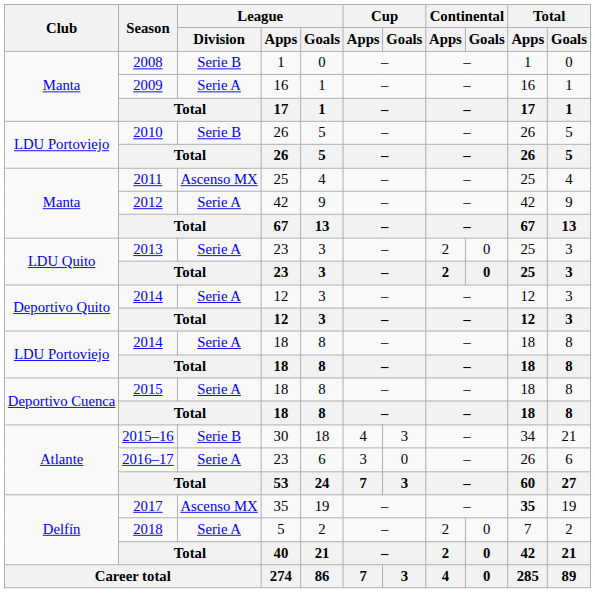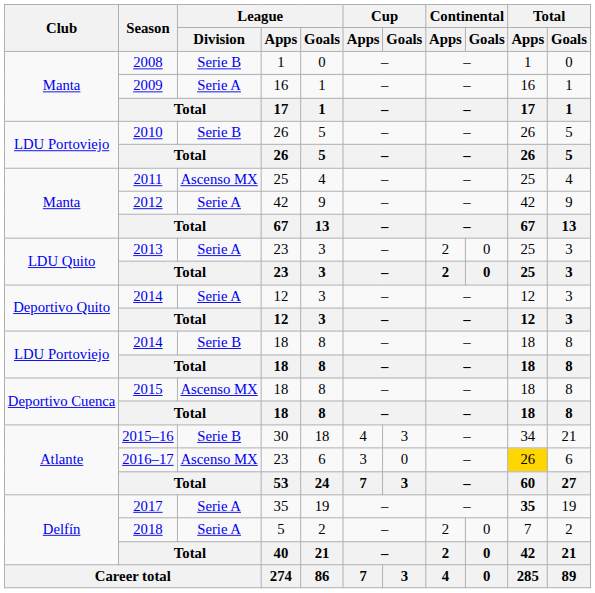 <table class="wikitable" style="text-align: center;">
 <tr>
 <th rowspan="2">Club</th>
 <th rowspan="2">Season</th>
 <th colspan="3">League</th>
 <th colspan="2">Cup</th>
 <th colspan="2">Continental</th>
 <th colspan="2">Total</th>
 </tr>
 <tr>
 <th>Division</th>
 <th>Apps</th>
 <th>Goals</th>
 <th>Apps</th>
 <th>Goals</th>
 <th>Apps</th>
 <th>Goals</th>
 <th>Apps</th>
 <th>Goals</th>
 </tr>
 <tr>
 <td rowspan="3"><a href='#'>Manta</a></td>
 <td><a href='#'>2008</a></td>
 <td><a href='#'>Serie B</a></td>
 <td>1</td>
 <td>0</td>
 <td colspan="2">–</td>
 <td colspan="2">–</td>
 <td>1</td>
 <td>0</td>
 </tr>
 <tr>
 <td><a href='#'>2009</a></td>
 <td><a href='#'>Serie A</a></td>
 <td>16</td>
 <td>1</td>
 <td colspan="2">–</td>
 <td colspan="2">–</td>
 <td>16</td>
 <td>1</td>
 </tr>
 <tr>
 <th colspan="2">Total</th>
 <th>17</th>
 <th>1</th>
 <th colspan="2">–</th>
 <th colspan="2">–</th>
 <th>17</th>
 <th>1</th>
 </tr>
 <tr>
 <td rowspan="2"><a href='#'>LDU Portoviejo</a></td>
 <td><a href='#'>2010</a></td>
 <td><a href='#'>Serie B</a></td>
 <td>26</td>
 <td>5</td>
 <td colspan="2">–</td>
 <td colspan="2">–</td>
 <td>26</td>
 <td>5</td>
 </tr>
 <tr>
 <th colspan="2">Total</th>
 <th>26</th>
 <th>5</th>
 <th colspan="2">–</th>
 <th colspan="2">–</th>
 <th>26</th>
 <th>5</th>
 </tr>
 <tr>
 <td rowspan="3"><a href='#'>Manta</a></td>
 <td><a href='#'>2011</a></td>
 <td><a href='#'>Ascenso MX</a></td>
 <td>25</td>
 <td>4</td>
 <td colspan="2">–</td>
 <td colspan="2">–</td>
 <td>25</td>
 <td>4</td>
 </tr>
 <tr>
 <td><a href='#'>2012</a></td>
 <td><a href='#'>Serie A</a></td>
 <td>42</td>
 <td>9</td>
 <td colspan="2">–</td>
 <td colspan="2">–</td>
 <td>42</td>
 <td>9</td>
 </tr>
 <tr>
 <th colspan="2">Total</th>
 <th>67</th>
 <th>13</th>
 <th colspan="2">–</th>
 <th colspan="2">–</th>
 <th>67</th>
 <th>13</th>
 </tr>
 <tr>
 <td rowspan="2"><a href='#'>LDU Quito</a></td>
 <td><a href='#'>2013</a></td>
 <td><a href='#'>Serie A</a></td>
 <td>23</td>
 <td>3</td>
 <td colspan="2">–</td>
 <td>2</td>
 <td>0</td>
 <td>25</td>
 <td>3</td>
 </tr>
 <tr>
 <th colspan="2">Total</th>
 <th>23</th>
 <th>3</th>
 <th colspan="2">–</th>
 <th>2</th>
 <th>0</th>
 <th>25</th>
 <th>3</th>
 </tr>
 <tr>
 <td rowspan="2"><a href='#'>Deportivo Quito</a></td>
 <td><a href='#'>2014</a></td>
 <td><a href='#'>Serie A</a></td>
 <td>12</td>
 <td>3</td>
 <td colspan="2">–</td>
 <td colspan="2">–</td>
 <td>12</td>
 <td>3</td>
 </tr>
 <tr>
 <th colspan="2">Total</th>
 <th>12</th>
 <th>3</th>
 <th colspan="2">–</th>
 <th colspan="2">–</th>
 <th>12</th>
 <th>3</th>
 </tr>
 <tr>
 <td rowspan="2"><a href='#'>LDU Portoviejo</a></td>
 <td><a href='#'>2014</a></td>
-<td><a href='#'>Serie A</a></td>
+<td><a href='#'>Serie B</a></td>
 <td>18</td>
 <td>8</td>
 <td colspan="2">–</td>
 <td colspan="2">–</td>
 <td>18</td>
 <td>8</td>
 </tr>
 <tr>
 <th colspan="2">Total</th>
 <th>18</th>
 <th>8</th>
 <th colspan="2">–</th>
 <th colspan="2">–</th>
 <th>18</th>
 <th>8</th>
 </tr>
 <tr>
 <td rowspan="2"><a href='#'>Deportivo Cuenca</a></td>
 <td><a href='#'>2015</a></td>
-<td><a href='#'>Serie A</a></td>
+<td><a href='#'>Ascenso MX</a></td>
 <td>18</td>
 <td>8</td>
 <td colspan="2">–</td>
 <td colspan="2">–</td>
 <td>18</td>
 <td>8</td>
 </tr>
 <tr>
 <th colspan="2">Total</th>
 <th>18</th>
 <th>8</th>
 <th colspan="2">–</th>
 <th colspan="2">–</th>
 <th>18</th>
 <th>8</th>
 </tr>
 <tr>
 <td rowspan="3"><a href='#'>Atlante</a></td>
 <td><a href='#'>2015–16</a></td>
 <td><a href='#'>Serie B</a></td>
 <td>30</td>
 <td>18</td>
 <td>4</td>
 <td>3</td>
 <td colspan="2">–</td>
 <td>34</td>
 <td>21</td>
 </tr>
 <tr>
 <td><a href='#'>2016–17</a></td>
-<td><a href='#'>Serie A</a></td>
+<td><a href='#'>Ascenso MX</a></td>
 <td>23</td>
 <td>6</td>
 <td>3</td>
 <td>0</td>
 <td colspan="2">–</td>
-<td>26</td>
+<td style="background: gold;">26</td>
 <td>6</td>
 </tr>
 <tr>
 <th colspan="2">Total</th>
 <th>53</th>
 <th>24</th>
 <th>7</th>
 <th>3</th>
 <th colspan="2">–</th>
 <th>60</th>
 <th>27</th>
 </tr>
 <tr>
 <td rowspan="3"><a href='#'>Delfín</a></td>
 <td><a href='#'>2017</a></td>
-<td><a href='#'>Ascenso MX</a></td>
+<td><a href='#'>Serie A</a></td>
 <td>35</td>
 <td>19</td>
 <td colspan="2">–</td>
 <td colspan="2">–</td>
 <td><strong>35</strong></td>
 <td>19</td>
 </tr>
 <tr>
 <td><a href='#'>2018</a></td>
 <td><a href='#'>Serie A</a></td>
 <td>5</td>
 <td>2</td>
 <td colspan="2">–</td>
 <td>2</td>
 <td>0</td>
 <td>7</td>
 <td>2</td>
 </tr>
 <tr>
 <th colspan="2">Total</th>
 <th>40</th>
 <th>21</th>
 <th colspan="2">–</th>
 <th>2</th>
 <th>0</th>
 <th>42</th>
 <th>21</th>
 </tr>
 <tr>
 <th colspan="3">Career total</th>
 <th>274</th>
 <th>86</th>
 <th>7</th>
 <th>3</th>
 <th>4</th>
 <th>0</th>
 <th>285</th>
 <th>89</th>
 </tr>
 </table>
